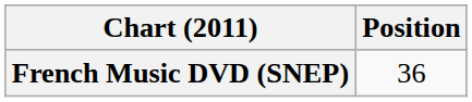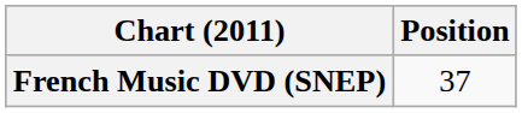 <table class="wikitable plainrowheaders" style="text-align:center">
 <tr>
 <th scope="col">Chart (2011)</th>
 <th scope="col">Position</th>
 </tr>
 <tr>
 <th scope="row">French Music DVD (SNEP)</th>
-<td>36</td>
+<td>37</td>
 </tr>
 </table>
